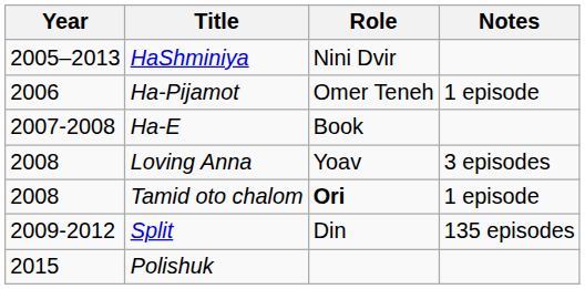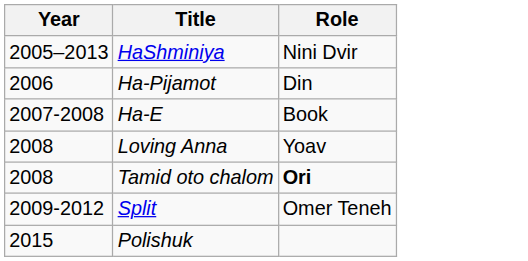 <table class="wikitable sortable">
 <tr>
 <th>Year</th>
 <th>Title</th>
 <th>Role</th>
-<th>Notes</th>
 </tr>
 <tr>
 <td>2005–2013</td>
 <td><em><a href='#'>HaShminiya</a></em></td>
 <td>Nini Dvir</td>
-<td></td>
 </tr>
 <tr>
 <td>2006</td>
 <td><em>Ha-Pijamot</em></td>
-<td>Omer Teneh</td>
-<td>1 episode</td>
+<td>Din</td>
 </tr>
 <tr>
 <td>2007-2008</td>
 <td><em>Ha-E</em></td>
 <td>Book</td>
-<td></td>
 </tr>
 <tr>
 <td>2008</td>
 <td><em>Loving Anna</em></td>
 <td>Yoav</td>
-<td>3 episodes</td>
 </tr>
 <tr>
 <td>2008</td>
 <td><em>Tamid oto chalom</em></td>
 <td><strong>Ori</strong></td>
-<td>1 episode</td>
 </tr>
 <tr>
 <td>2009-2012</td>
 <td><em><a href='#'>Split</a></em></td>
-<td>Din</td>
-<td>135 episodes</td>
+<td>Omer Teneh</td>
 </tr>
 <tr>
 <td>2015</td>
 <td><em>Polishuk</em></td>
 <td></td>
-<td></td>
 </tr>
 </table>
